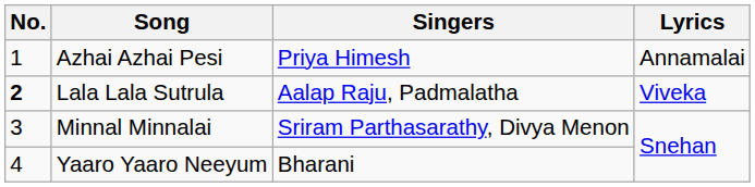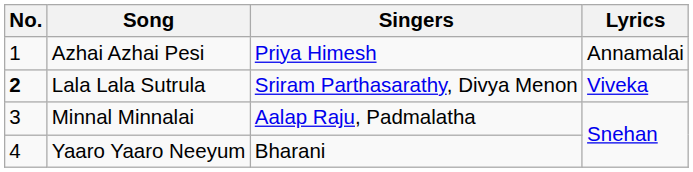 <table class="wikitable">
 <tr>
 <th>No.</th>
 <th>Song</th>
 <th>Singers</th>
 <th>Lyrics</th>
 </tr>
 <tr>
 <td>1</td>
 <td>Azhai Azhai Pesi</td>
 <td><a href='#'>Priya Himesh</a></td>
 <td>Annamalai</td>
 </tr>
 <tr>
 <td><strong>2</strong></td>
 <td>Lala Lala Sutrula</td>
-<td><a href='#'>Aalap Raju</a>, Padmalatha</td>
+<td><a href='#'>Sriram Parthasarathy</a>, Divya Menon</td>
 <td><a href='#'>Viveka</a></td>
 </tr>
 <tr>
 <td>3</td>
 <td>Minnal Minnalai</td>
-<td><a href='#'>Sriram Parthasarathy</a>, Divya Menon</td>
+<td><a href='#'>Aalap Raju</a>, Padmalatha</td>
 <td rowspan=2><a href='#'>Snehan</a></td>
 </tr>
 <tr>
 <td>4</td>
 <td>Yaaro Yaaro Neeyum</td>
 <td>Bharani</td>
 </tr>
 </table>
